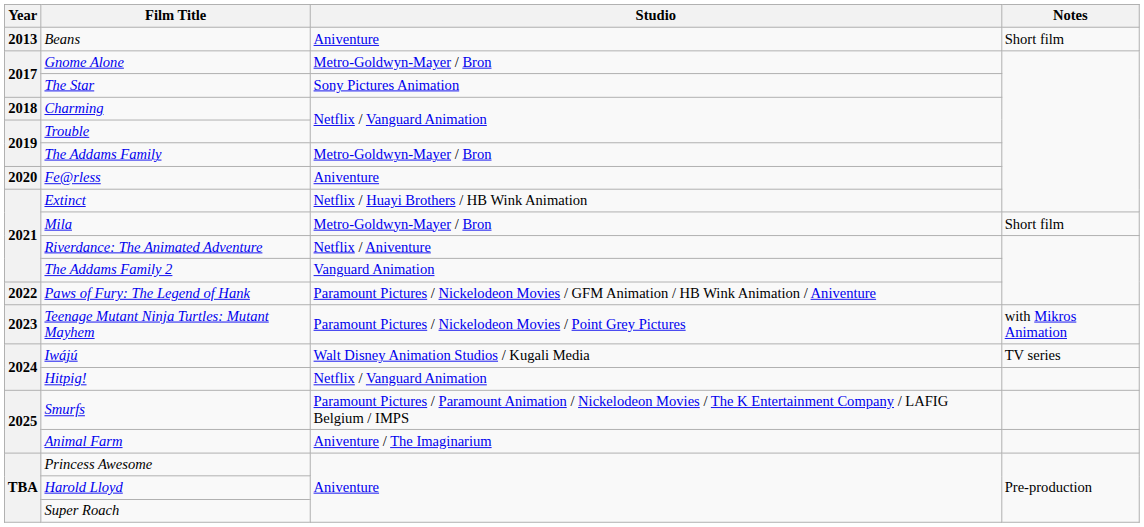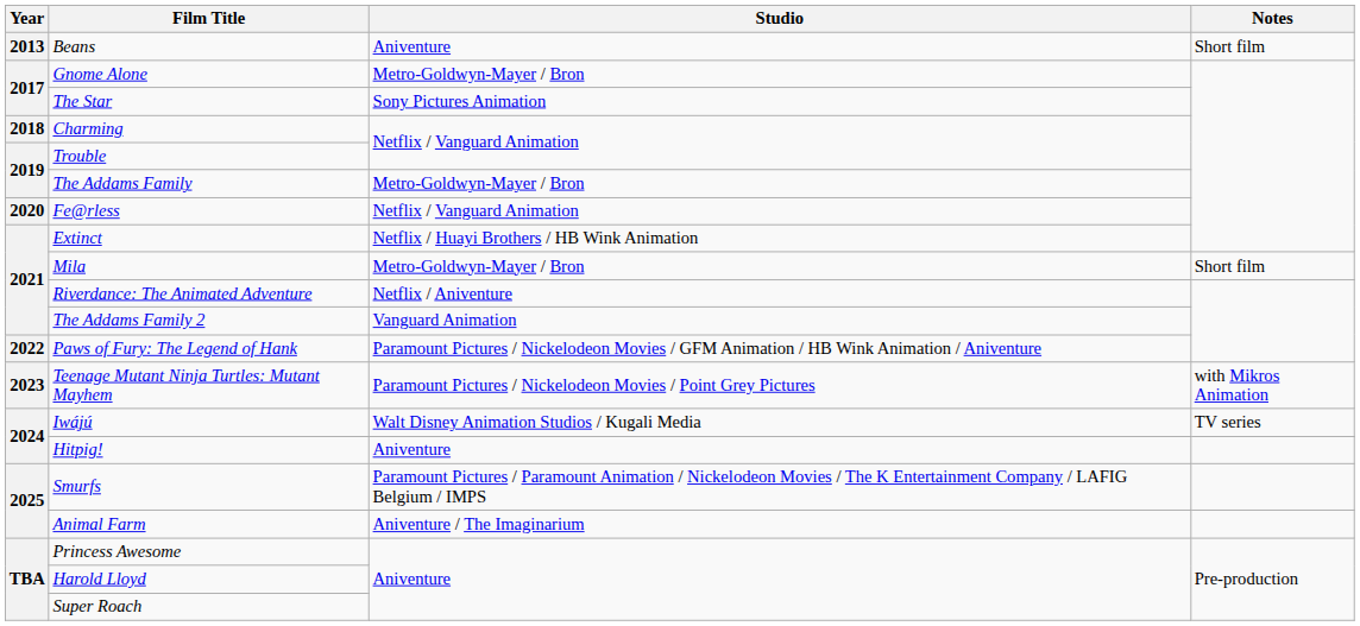 <table class="wikitable sortable">
 <tr>
 <th>Year</th>
 <th>Film Title</th>
 <th>Studio</th>
 <th>Notes</th>
 </tr>
 <tr>
 <th>2013</th>
 <td><em>Beans</em></td>
 <td><a href='#'>Aniventure</a></td>
 <td>Short film</td>
 </tr>
 <tr>
 <th rowspan="2">2017</th>
 <td><em><a href='#'>Gnome Alone</a></em></td>
 <td><a href='#'>Metro-Goldwyn-Mayer</a> / <a href='#'>Bron</a></td>
 <td rowspan="7"></td>
 </tr>
 <tr>
 <td><em><a href='#'>The Star</a></em></td>
 <td><a href='#'>Sony Pictures Animation</a></td>
 </tr>
 <tr>
 <th>2018</th>
 <td><em><a href='#'>Charming</a></em></td>
 <td rowspan="2"><a href='#'>Netflix</a> / <a href='#'>Vanguard Animation</a></td>
 </tr>
 <tr>
 <th rowspan="2">2019</th>
 <td><em><a href='#'>Trouble</a></em></td>
 </tr>
 <tr>
 <td><em><a href='#'>The Addams Family</a></em></td>
 <td><a href='#'>Metro-Goldwyn-Mayer</a> / <a href='#'>Bron</a></td>
 </tr>
 <tr>
 <th>2020</th>
 <td><em><a href='#'>Fe@rless</a></em></td>
-<td><a href='#'>Aniventure</a></td>
+<td><a href='#'>Netflix</a> / <a href='#'>Vanguard Animation</a></td>
 </tr>
 <tr>
 <th rowspan="4">2021</th>
 <td><em><a href='#'>Extinct</a></em></td>
 <td><a href='#'>Netflix</a> / <a href='#'>Huayi Brothers</a> / HB Wink Animation</td>
 </tr>
 <tr>
 <td><em><a href='#'>Mila</a></em></td>
 <td><a href='#'>Metro-Goldwyn-Mayer</a> / <a href='#'>Bron</a></td>
 <td>Short film</td>
 </tr>
 <tr>
 <td><em><a href='#'>Riverdance: The Animated Adventure</a></em></td>
 <td><a href='#'>Netflix</a> / <a href='#'>Aniventure</a></td>
 <td rowspan="3"></td>
 </tr>
 <tr>
 <td><em><a href='#'>The Addams Family 2</a></em></td>
 <td><a href='#'>Vanguard Animation</a></td>
 </tr>
 <tr>
 <th rowspan="1">2022</th>
 <td><em><a href='#'>Paws of Fury: The Legend of Hank</a></em></td>
 <td><a href='#'>Paramount Pictures</a> / <a href='#'>Nickelodeon Movies</a> / GFM Animation  / HB Wink Animation / <a href='#'>Aniventure</a></td>
 </tr>
 <tr>
 <th>2023</th>
 <td><em><a href='#'>Teenage Mutant Ninja Turtles: Mutant Mayhem</a></em></td>
 <td><a href='#'>Paramount Pictures</a> / <a href='#'>Nickelodeon Movies</a> / <a href='#'>Point Grey Pictures</a></td>
 <td>with <a href='#'>Mikros Animation</a></td>
 </tr>
 <tr>
 <th rowspan="2">2024</th>
 <td><em><a href='#'>Iwájú</a></em></td>
 <td><a href='#'>Walt Disney Animation Studios</a> / Kugali Media</td>
 <td>TV series</td>
 </tr>
 <tr>
 <td><em><a href='#'>Hitpig!</a></em></td>
-<td><a href='#'>Netflix</a> / <a href='#'>Vanguard Animation</a></td>
+<td><a href='#'>Aniventure</a></td>
 <td></td>
 </tr>
 <tr>
 <th rowspan="2">2025</th>
 <td><em><a href='#'>Smurfs</a></em></td>
 <td><a href='#'>Paramount Pictures</a> / <a href='#'>Paramount Animation</a> / <a href='#'>Nickelodeon Movies</a> / <a href='#'>The K Entertainment Company</a> / LAFIG Belgium / IMPS</td>
 <td></td>
 </tr>
 <tr>
 <td><em><a href='#'>Animal Farm</a></em></td>
 <td><a href='#'>Aniventure</a> / <a href='#'>The Imaginarium</a></td>
 <td></td>
 </tr>
 <tr>
 <th rowspan="3">TBA</th>
 <td><em>Princess Awesome</em></td>
 <td rowspan="3"><a href='#'>Aniventure</a></td>
 <td rowspan="3">Pre-production</td>
 </tr>
 <tr>
 <td><em><a href='#'>Harold Lloyd</a></em></td>
 </tr>
 <tr>
 <td><em>Super Roach</em></td>
 </tr>
 </table>
